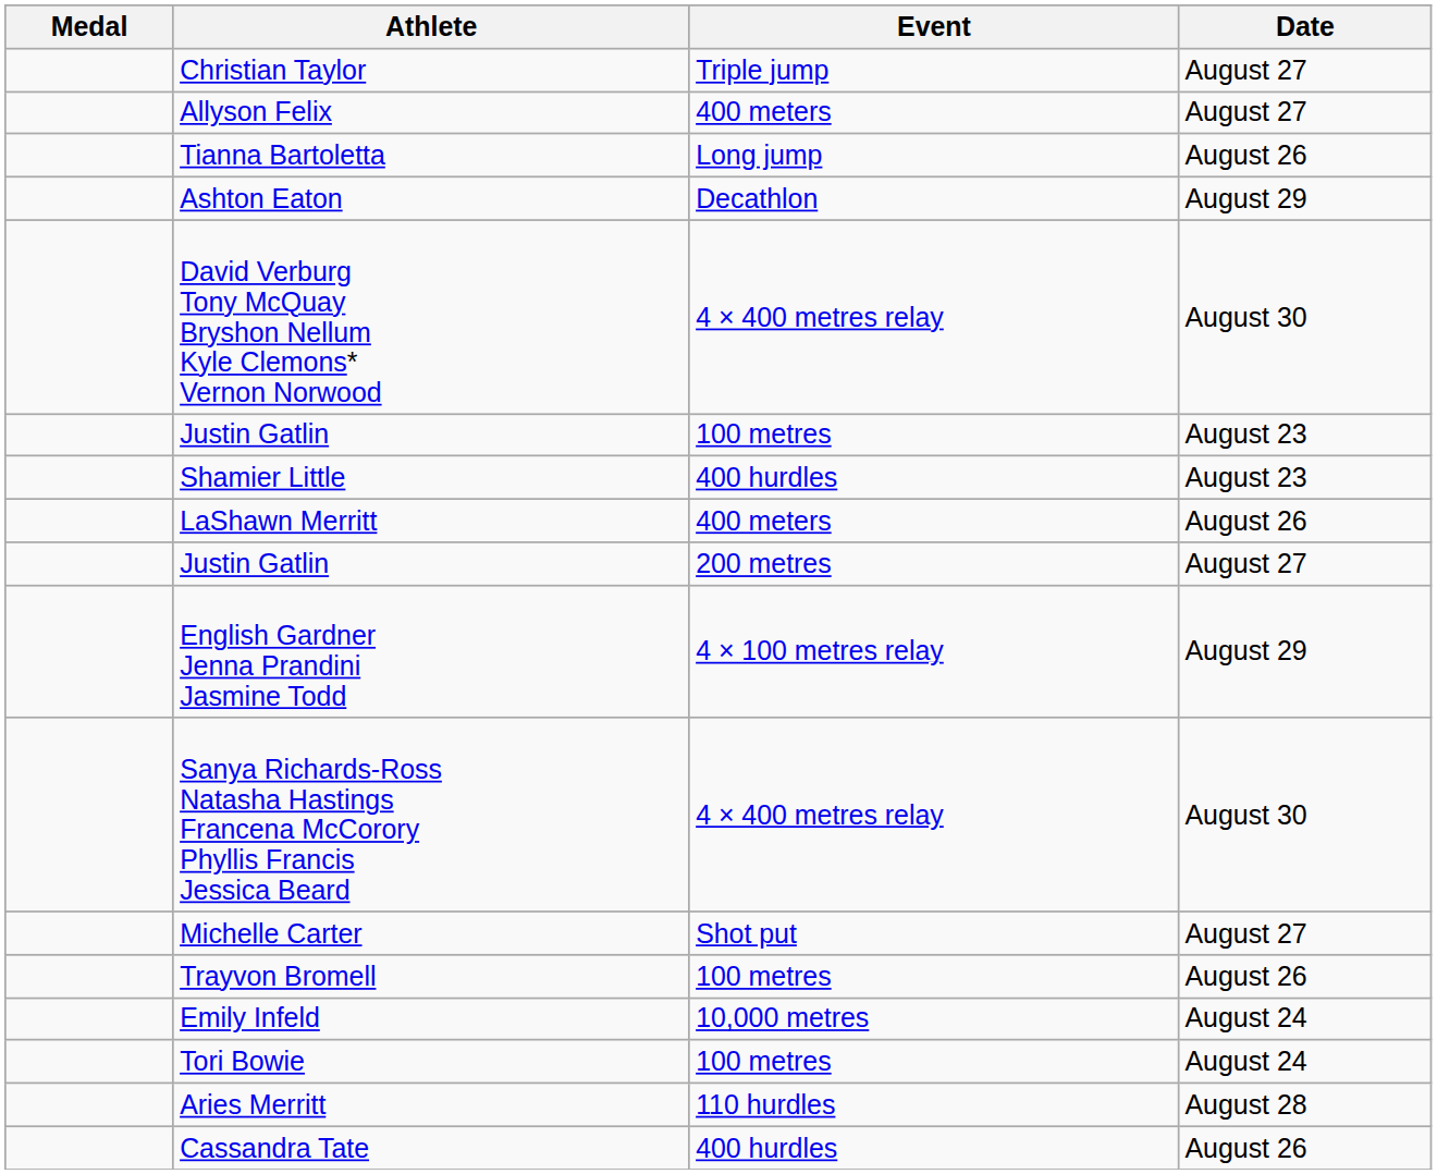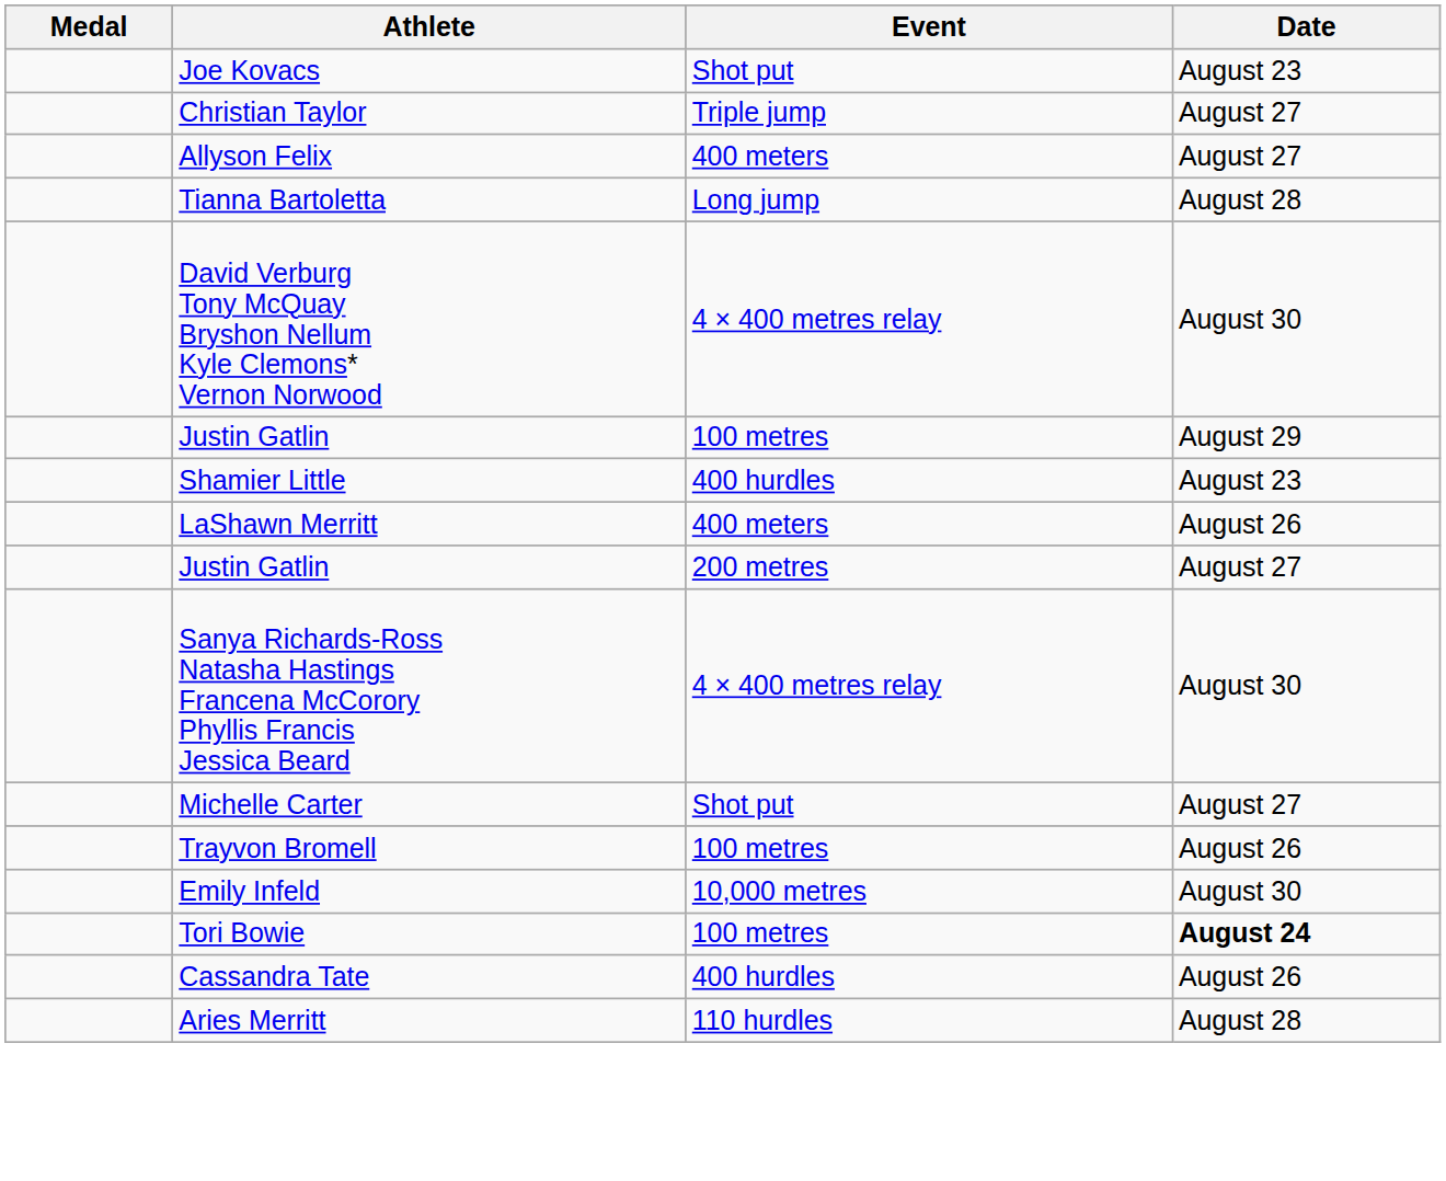 <table class="wikitable"  style="font-size:90%; width:60%;">
 <tr>
 <th>Medal</th>
 <th>Athlete</th>
 <th>Event</th>
 <th>Date</th>
+</tr>
+<tr>
+<td></td>
+<td><a href='#'>Joe Kovacs</a></td>
+<td><a href='#'>Shot put</a></td>
+<td>August 23</td>
 </tr>
 <tr>
 <td></td>
 <td><a href='#'>Christian Taylor</a></td>
 <td><a href='#'>Triple jump</a></td>
 <td>August 27</td>
 </tr>
 <tr>
 <td></td>
 <td><a href='#'>Allyson Felix</a></td>
 <td><a href='#'>400 meters</a></td>
 <td>August 27</td>
 </tr>
 <tr>
 <td></td>
 <td><a href='#'>Tianna Bartoletta</a></td>
 <td><a href='#'>Long jump</a></td>
-<td>August 26</td>
-</tr>
-<tr>
-<td></td>
-<td><a href='#'>Ashton Eaton</a></td>
-<td><a href='#'>Decathlon</a></td>
-<td>August 29</td>
+<td>August 28</td>
 </tr>
 <tr>
 <td></td>
 <td><br>  <a href='#'>David Verburg</a><br><a href='#'>Tony McQuay</a><br><a href='#'>Bryshon Nellum</a><br><a href='#'>Kyle Clemons</a>*<br><a href='#'>Vernon Norwood</a></td>
 <td><a href='#'>4 × 400 metres relay</a></td>
 <td>August 30</td>
 </tr>
 <tr>
 <td></td>
 <td><a href='#'>Justin Gatlin</a></td>
 <td><a href='#'>100 metres</a></td>
-<td>August 23</td>
+<td>August 29</td>
 </tr>
 <tr>
 <td></td>
 <td><a href='#'>Shamier Little</a></td>
 <td><a href='#'>400 hurdles</a></td>
 <td>August 23</td>
 </tr>
 <tr>
 <td></td>
 <td><a href='#'>LaShawn Merritt</a></td>
 <td><a href='#'>400 meters</a></td>
 <td>August 26</td>
 </tr>
 <tr>
 <td></td>
 <td><a href='#'>Justin Gatlin</a></td>
 <td><a href='#'>200 metres</a></td>
 <td>August 27</td>
-</tr>
-<tr>
-<td></td>
-<td><br><a href='#'>English Gardner</a><br><a href='#'>Jenna Prandini</a><br><a href='#'>Jasmine Todd</a></td>
-<td><a href='#'>4 × 100 metres relay</a></td>
-<td>August 29</td>
 </tr>
 <tr>
 <td></td>
 <td><br> <a href='#'>Sanya Richards-Ross</a><br><a href='#'>Natasha Hastings</a><br><a href='#'>Francena McCorory</a><br><a href='#'>Phyllis Francis</a><br><a href='#'>Jessica Beard</a></td>
 <td><a href='#'>4 × 400 metres relay</a></td>
 <td>August 30</td>
 </tr>
 <tr>
 <td></td>
 <td><a href='#'>Michelle Carter</a></td>
 <td><a href='#'>Shot put</a></td>
 <td>August 27</td>
 </tr>
 <tr>
 <td></td>
 <td><a href='#'>Trayvon Bromell</a></td>
 <td><a href='#'>100 metres</a></td>
 <td>August 26</td>
 </tr>
 <tr>
 <td></td>
 <td><a href='#'>Emily Infeld</a></td>
 <td><a href='#'>10,000 metres</a></td>
-<td>August 24</td>
+<td>August 30</td>
 </tr>
 <tr>
 <td></td>
 <td><a href='#'>Tori Bowie</a></td>
 <td><a href='#'>100 metres</a></td>
-<td>August 24</td>
+<td><strong>August 24</strong></td>
+</tr>
+<tr>
+<td></td>
+<td><a href='#'>Cassandra Tate</a></td>
+<td><a href='#'>400 hurdles</a></td>
+<td>August 26</td>
 </tr>
 <tr>
 <td></td>
 <td><a href='#'>Aries Merritt</a></td>
 <td><a href='#'>110 hurdles</a></td>
 <td>August 28</td>
 </tr>
-<tr>
-<td></td>
-<td><a href='#'>Cassandra Tate</a></td>
-<td><a href='#'>400 hurdles</a></td>
-<td>August 26</td>
-</tr>
 </table>
